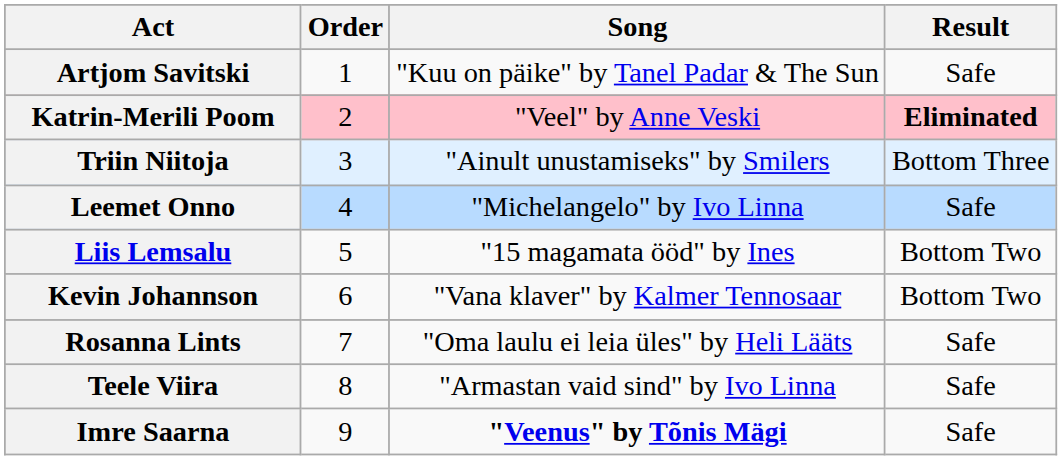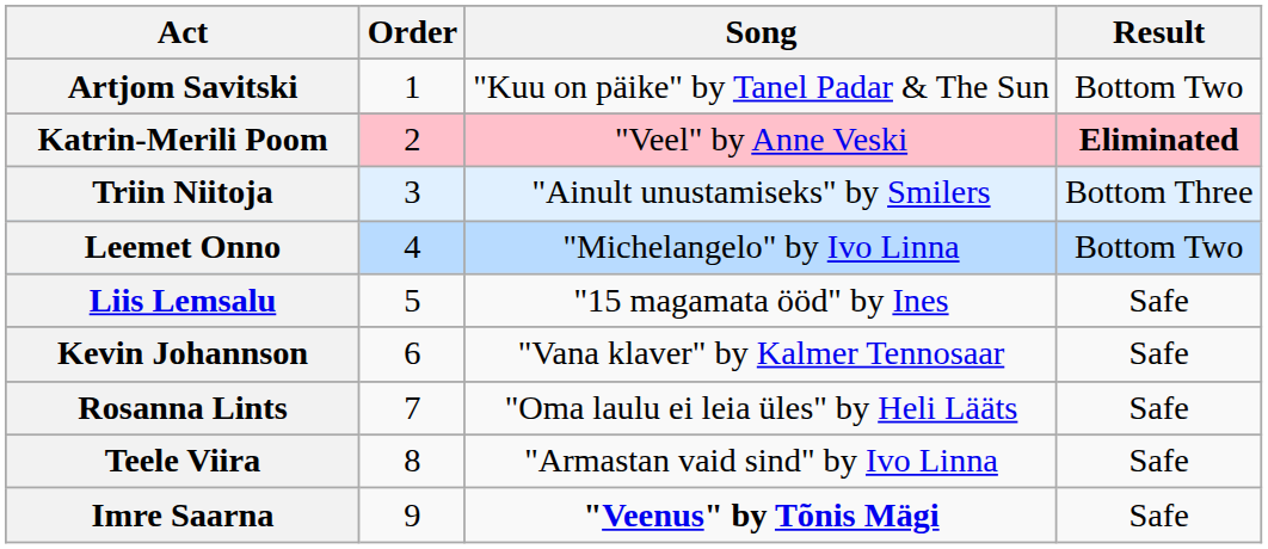 <table class="wikitable plainrowheaders" style="text-align:center;">
 <tr>
 <th scope="col" style="width:10em;">Act</th>
 <th scope="col">Order</th>
 <th scope="col">Song</th>
 <th scope="col">Result</th>
 </tr>
 <tr>
 <th scope="row">Artjom Savitski</th>
 <td>1</td>
 <td>"Kuu on päike" by <a href='#'>Tanel Padar</a> & The Sun</td>
-<td>Safe</td>
+<td>Bottom Two</td>
 </tr>
 <tr style="background:pink;">
 <th scope="row"><strong>Katrin-Merili Poom</strong></th>
 <td>2</td>
 <td>"Veel" by <a href='#'>Anne Veski</a></td>
 <td><strong>Eliminated</strong></td>
 </tr>
 <tr bgcolor="E0F0FF">
 <th scope="row">Triin Niitoja</th>
 <td>3</td>
 <td>"Ainult unustamiseks" by <a href='#'>Smilers</a></td>
 <td>Bottom Three</td>
 </tr>
 <tr bgcolor="B8DBFF">
 <th scope="row">Leemet Onno</th>
 <td>4</td>
 <td>"Michelangelo" by <a href='#'>Ivo Linna</a></td>
-<td>Safe</td>
+<td>Bottom Two</td>
 </tr>
 <tr>
 <th scope="row"><a href='#'>Liis Lemsalu</a></th>
 <td>5</td>
 <td>"15 magamata ööd" by <a href='#'>Ines</a></td>
-<td>Bottom Two</td>
+<td>Safe</td>
 </tr>
 <tr>
 <th scope="row">Kevin Johannson</th>
 <td>6</td>
 <td>"Vana klaver" by <a href='#'>Kalmer Tennosaar</a></td>
-<td>Bottom Two</td>
+<td>Safe</td>
 </tr>
 <tr>
 <th scope="row">Rosanna Lints</th>
 <td>7</td>
 <td>"Oma laulu ei leia üles" by <a href='#'>Heli Lääts</a></td>
 <td>Safe</td>
 </tr>
 <tr>
 <th scope="row">Teele Viira</th>
 <td>8</td>
 <td>"Armastan vaid sind" by <a href='#'>Ivo Linna</a></td>
 <td>Safe</td>
 </tr>
 <tr>
 <th scope="row">Imre Saarna</th>
 <td>9</td>
 <td><strong>"<a href='#'>Veenus</a>" by <a href='#'>Tõnis Mägi</a></strong></td>
 <td>Safe</td>
 </tr>
 </table>
